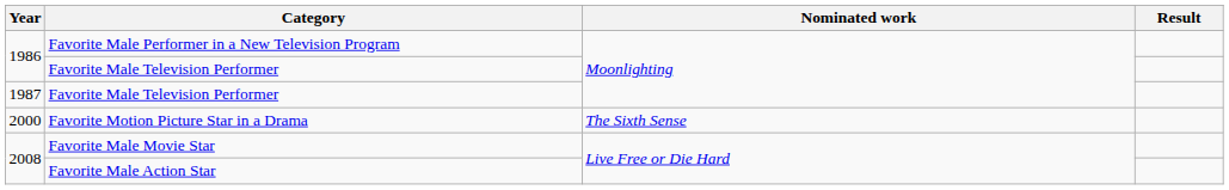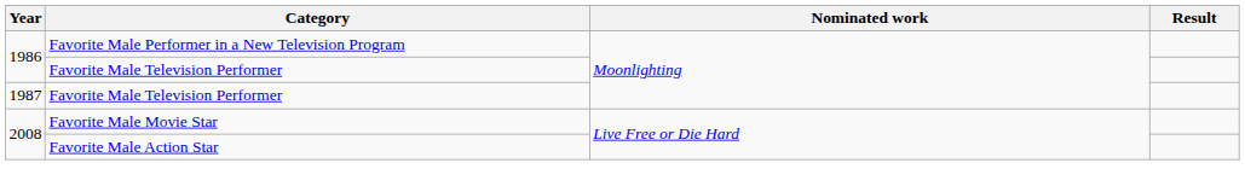 <table class=wikitable>
 <tr>
 <th scope="col" style="width:1em;">Year</th>
 <th scope="col" style="width:33em;">Category</th>
 <th scope="col" style="width:34em;">Nominated work</th>
 <th scope="col" style="width:5em;">Result</th>
 </tr>
 <tr>
 <td rowspan="2">1986</td>
 <td><a href='#'>Favorite Male Performer in a New Television Program</a></td>
 <td rowspan="3"><em><a href='#'>Moonlighting</a></em></td>
 <td></td>
 </tr>
 <tr>
 <td><a href='#'>Favorite Male Television Performer</a></td>
 <td></td>
 </tr>
 <tr>
 <td>1987</td>
 <td><a href='#'>Favorite Male Television Performer</a></td>
 <td></td>
 </tr>
 <tr>
-<td>2000</td>
-<td><a href='#'>Favorite Motion Picture Star in a Drama</a></td>
-<td><em><a href='#'>The Sixth Sense</a></em></td>
-<td></td>
-</tr>
-<tr>
 <td rowspan="2">2008</td>
 <td><a href='#'>Favorite Male Movie Star</a></td>
 <td rowspan="2"><em><a href='#'>Live Free or Die Hard</a></em></td>
 <td></td>
 </tr>
 <tr>
 <td><a href='#'>Favorite Male Action Star</a></td>
 <td></td>
 </tr>
 </table>
